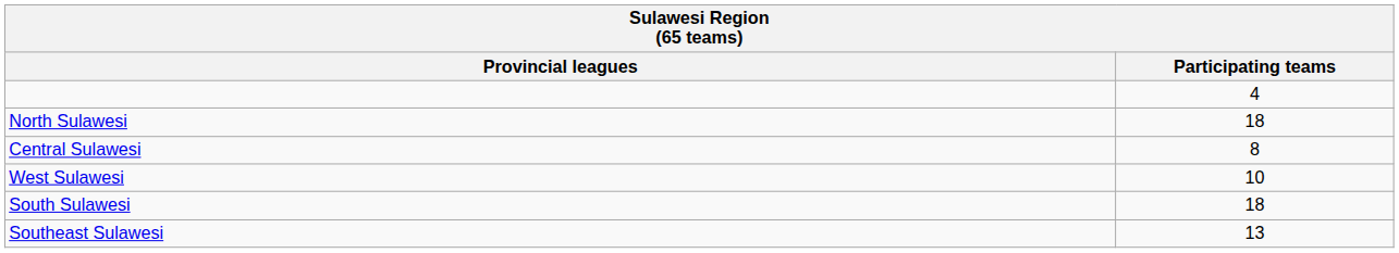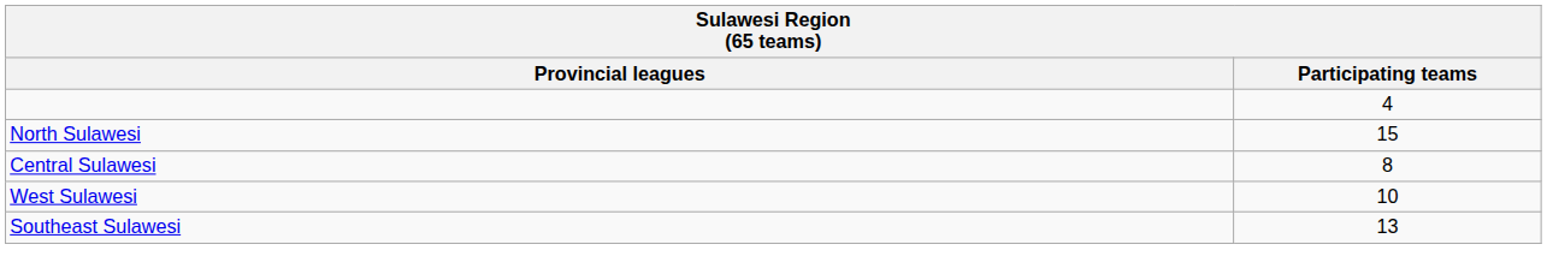 <table class="wikitable sortable" style="width:100%;">
 <tr>
 <th colspan="2"><strong>Sulawesi Region</strong><br>(65 teams)</th>
 </tr>
 <tr>
 <th style="width:80%;">Provincial leagues</th>
 <th style="width:20%;">Participating teams</th>
 </tr>
 <tr>
 <td> </td>
 <td align=center>4</td>
 </tr>
 <tr>
 <td> <a href='#'>North Sulawesi</a></td>
-<td align=center>18</td>
+<td align=center>15</td>
 </tr>
 <tr>
 <td> <a href='#'>Central Sulawesi</a></td>
 <td align=center>8</td>
 </tr>
 <tr>
 <td> <a href='#'>West Sulawesi</a></td>
 <td align=center>10</td>
 </tr>
 <tr>
-<td> <a href='#'>South Sulawesi</a></td>
-<td align=center>18</td>
-</tr>
-<tr>
 <td> <a href='#'>Southeast Sulawesi</a></td>
 <td align=center>13</td>
 </tr>
 </table>
